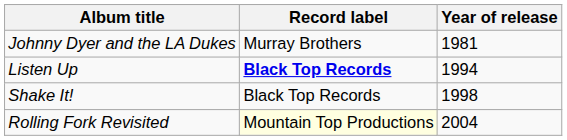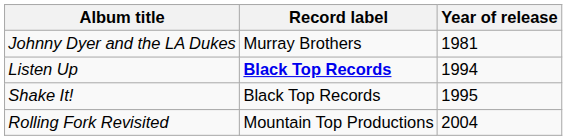 <table class="wikitable sortable">
 <tr>
 <th>Album title</th>
 <th>Record label</th>
 <th>Year of release</th>
 </tr>
 <tr>
 <td><em>Johnny Dyer and the LA Dukes</em></td>
 <td>Murray Brothers</td>
 <td>1981</td>
 </tr>
 <tr>
 <td><em>Listen Up</em></td>
 <td><strong><a href='#'>Black Top Records</a></strong></td>
 <td>1994</td>
 </tr>
 <tr>
 <td><em>Shake It!</em></td>
 <td>Black Top Records</td>
-<td>1998</td>
+<td>1995</td>
 </tr>
 <tr>
 <td><em>Rolling Fork Revisited</em></td>
-<td style="background: lightyellow;">Mountain Top Productions</td>
+<td>Mountain Top Productions</td>
 <td>2004</td>
 </tr>
 </table>
